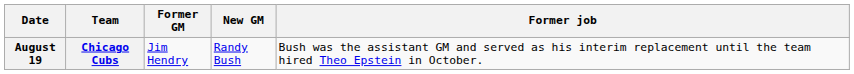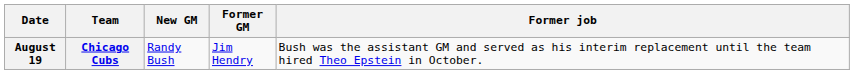 <table class="wikitable" style="font-size:90%;">
 <tr>
 <th>Date</th>
 <th>Team</th>
+<th>New GM</th>
 <th>Former GM</th>
-<th>New GM</th>
 <th>Former job</th>
 </tr>
 <tr>
 <th>August 19</th>
 <th><a href='#'>Chicago Cubs</a></th>
+<td><a href='#'>Randy Bush</a></td>
 <td><a href='#'>Jim Hendry</a></td>
-<td><a href='#'>Randy Bush</a></td>
 <td>Bush was the assistant GM and served as his interim replacement until the team hired <a href='#'>Theo Epstein</a> in October.</td>
 </tr>
 </table>
